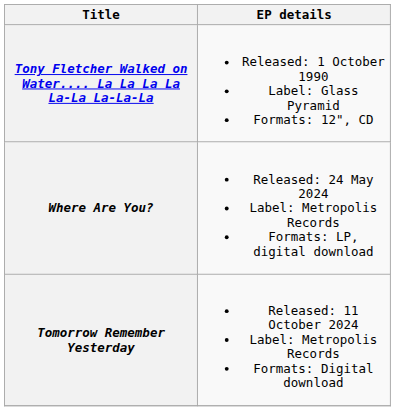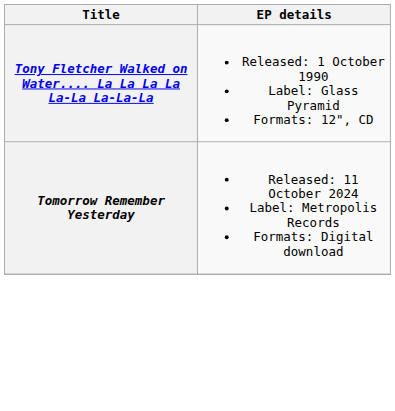 <table class="wikitable plainrowheaders" style="text-align:center;">
 <tr>
 <th scope="col" style="width:15em;">Title</th>
 <th scope="col" style="width:15em;">EP details</th>
 </tr>
 <tr>
 <th scope="row"><em><a href='#'>Tony Fletcher Walked on Water.... La La La La La-La La-La-La</a></em></th>
 <td><br><ul><li>Released: 1 October 1990</li><li>Label: Glass Pyramid</li><li>Formats: 12", CD</li></ul></td>
 </tr>
 <tr>
-<th scope = "row"><em>Where Are You?</em></th>
-<td><br><ul><li>Released: 24 May 2024</li><li>Label: Metropolis Records</li><li>Formats: LP, digital download</li></ul></td>
-</tr>
-<tr>
 <th scope = "row"><em>Tomorrow Remember Yesterday</em></th>
 <td><br><ul><li>Released: 11 October 2024</li><li>Label: Metropolis Records</li><li>Formats: Digital download</li></ul></td>
 </tr>
 <tr>
 </tr>
 </table>
